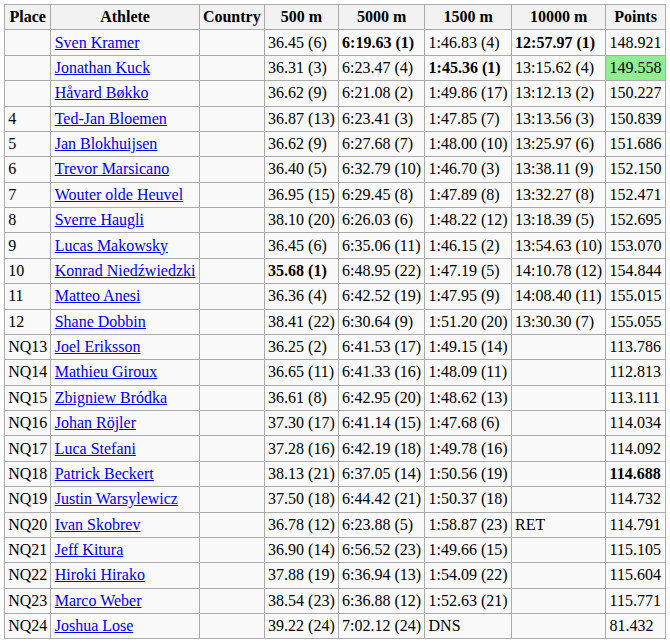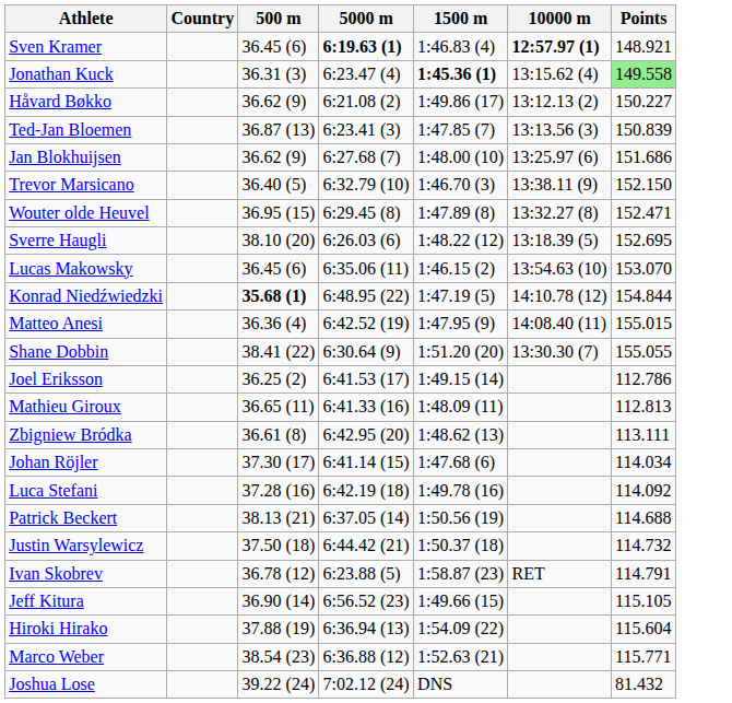 <table class="wikitable">
 <tr>
-<th>Place</th>
 <th>Athlete</th>
 <th>Country</th>
 <th>500 m</th>
 <th>5000 m</th>
 <th>1500 m</th>
 <th>10000 m</th>
 <th>Points</th>
 </tr>
 <tr>
-<td></td>
 <td><a href='#'>Sven Kramer</a></td>
 <td></td>
 <td>36.45 (6)</td>
 <td><strong>6:19.63 (1)</strong></td>
 <td>1:46.83 (4)</td>
 <td><strong>12:57.97 (1)</strong></td>
 <td>148.921</td>
 </tr>
 <tr>
-<td></td>
 <td><a href='#'>Jonathan Kuck</a></td>
 <td></td>
 <td>36.31 (3)</td>
 <td>6:23.47 (4)</td>
 <td><strong>1:45.36 (1)</strong></td>
 <td>13:15.62 (4)</td>
 <td style="background: lightgreen;">149.558</td>
 </tr>
 <tr>
-<td></td>
 <td><a href='#'>Håvard Bøkko</a></td>
 <td></td>
 <td>36.62 (9)</td>
 <td>6:21.08 (2)</td>
 <td>1:49.86 (17)</td>
 <td>13:12.13 (2)</td>
 <td>150.227</td>
 </tr>
 <tr>
-<td>4</td>
 <td><a href='#'>Ted-Jan Bloemen</a></td>
 <td></td>
 <td>36.87 (13)</td>
 <td>6:23.41 (3)</td>
 <td>1:47.85 (7)</td>
 <td>13:13.56 (3)</td>
 <td>150.839</td>
 </tr>
 <tr>
-<td>5</td>
 <td><a href='#'>Jan Blokhuijsen</a></td>
 <td></td>
 <td>36.62 (9)</td>
 <td>6:27.68 (7)</td>
 <td>1:48.00 (10)</td>
 <td>13:25.97 (6)</td>
 <td>151.686</td>
 </tr>
 <tr>
-<td>6</td>
 <td><a href='#'>Trevor Marsicano</a></td>
 <td></td>
 <td>36.40 (5)</td>
 <td>6:32.79 (10)</td>
 <td>1:46.70 (3)</td>
 <td>13:38.11 (9)</td>
 <td>152.150</td>
 </tr>
 <tr>
-<td>7</td>
 <td><a href='#'>Wouter olde Heuvel</a></td>
 <td></td>
 <td>36.95 (15)</td>
 <td>6:29.45 (8)</td>
 <td>1:47.89 (8)</td>
 <td>13:32.27 (8)</td>
 <td>152.471</td>
 </tr>
 <tr>
-<td>8</td>
 <td><a href='#'>Sverre Haugli</a></td>
 <td></td>
 <td>38.10 (20)</td>
 <td>6:26.03 (6)</td>
 <td>1:48.22 (12)</td>
 <td>13:18.39 (5)</td>
 <td>152.695</td>
 </tr>
 <tr>
-<td>9</td>
 <td><a href='#'>Lucas Makowsky</a></td>
 <td></td>
 <td>36.45 (6)</td>
 <td>6:35.06 (11)</td>
 <td>1:46.15 (2)</td>
 <td>13:54.63 (10)</td>
 <td>153.070</td>
 </tr>
 <tr>
-<td>10</td>
 <td><a href='#'>Konrad Niedźwiedzki</a></td>
 <td></td>
 <td><strong>35.68 (1)</strong></td>
 <td>6:48.95 (22)</td>
 <td>1:47.19 (5)</td>
 <td>14:10.78 (12)</td>
 <td>154.844</td>
 </tr>
 <tr>
-<td>11</td>
 <td><a href='#'>Matteo Anesi</a></td>
 <td></td>
 <td>36.36 (4)</td>
 <td>6:42.52 (19)</td>
 <td>1:47.95 (9)</td>
 <td>14:08.40 (11)</td>
 <td>155.015</td>
 </tr>
 <tr>
-<td>12</td>
 <td><a href='#'>Shane Dobbin</a></td>
 <td></td>
 <td>38.41 (22)</td>
 <td>6:30.64 (9)</td>
 <td>1:51.20 (20)</td>
 <td>13:30.30 (7)</td>
 <td>155.055</td>
 </tr>
 <tr>
-<td>NQ13</td>
 <td><a href='#'>Joel Eriksson</a></td>
 <td></td>
 <td>36.25 (2)</td>
 <td>6:41.53 (17)</td>
 <td>1:49.15 (14)</td>
 <td></td>
-<td>113.786</td>
+<td>112.786</td>
 </tr>
 <tr>
-<td>NQ14</td>
 <td><a href='#'>Mathieu Giroux</a></td>
 <td></td>
 <td>36.65 (11)</td>
 <td>6:41.33 (16)</td>
 <td>1:48.09 (11)</td>
 <td></td>
 <td>112.813</td>
 </tr>
 <tr>
-<td>NQ15</td>
 <td><a href='#'>Zbigniew Bródka</a></td>
 <td></td>
 <td>36.61 (8)</td>
 <td>6:42.95 (20)</td>
 <td>1:48.62 (13)</td>
 <td></td>
 <td>113.111</td>
 </tr>
 <tr>
-<td>NQ16</td>
 <td><a href='#'>Johan Röjler</a></td>
 <td></td>
 <td>37.30 (17)</td>
 <td>6:41.14 (15)</td>
 <td>1:47.68 (6)</td>
 <td></td>
 <td>114.034</td>
 </tr>
 <tr>
-<td>NQ17</td>
 <td><a href='#'>Luca Stefani</a></td>
 <td></td>
 <td>37.28 (16)</td>
 <td>6:42.19 (18)</td>
 <td>1:49.78 (16)</td>
 <td></td>
 <td>114.092</td>
 </tr>
 <tr>
-<td>NQ18</td>
 <td><a href='#'>Patrick Beckert</a></td>
 <td></td>
 <td>38.13 (21)</td>
 <td>6:37.05 (14)</td>
 <td>1:50.56 (19)</td>
 <td></td>
-<td><strong>114.688</strong></td>
+<td>114.688</td>
 </tr>
 <tr>
-<td>NQ19</td>
 <td><a href='#'>Justin Warsylewicz</a></td>
 <td></td>
 <td>37.50 (18)</td>
 <td>6:44.42 (21)</td>
 <td>1:50.37 (18)</td>
 <td></td>
 <td>114.732</td>
 </tr>
 <tr>
-<td>NQ20</td>
 <td><a href='#'>Ivan Skobrev</a></td>
 <td></td>
 <td>36.78 (12)</td>
 <td>6:23.88 (5)</td>
 <td>1:58.87 (23)</td>
 <td>RET</td>
 <td>114.791</td>
 </tr>
 <tr>
-<td>NQ21</td>
 <td><a href='#'>Jeff Kitura</a></td>
 <td></td>
 <td>36.90 (14)</td>
 <td>6:56.52 (23)</td>
 <td>1:49.66 (15)</td>
 <td></td>
 <td>115.105</td>
 </tr>
 <tr>
-<td>NQ22</td>
 <td><a href='#'>Hiroki Hirako</a></td>
 <td></td>
 <td>37.88 (19)</td>
 <td>6:36.94 (13)</td>
 <td>1:54.09 (22)</td>
 <td></td>
 <td>115.604</td>
 </tr>
 <tr>
-<td>NQ23</td>
 <td><a href='#'>Marco Weber</a></td>
 <td></td>
 <td>38.54 (23)</td>
 <td>6:36.88 (12)</td>
 <td>1:52.63 (21)</td>
 <td></td>
 <td>115.771</td>
 </tr>
 <tr>
-<td>NQ24</td>
 <td><a href='#'>Joshua Lose</a></td>
 <td></td>
 <td>39.22 (24)</td>
 <td>7:02.12 (24)</td>
 <td>DNS</td>
 <td></td>
 <td>81.432</td>
 </tr>
 </table>
